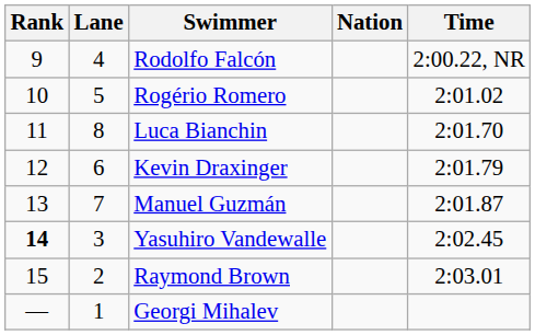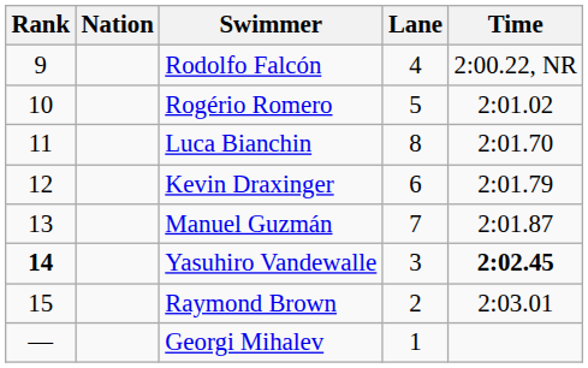 <table class="wikitable sortable" style="text-align:center">
 <tr>
 <th>Rank</th>
+<th>Nation</th>
+<th>Swimmer</th>
 <th>Lane</th>
-<th>Swimmer</th>
-<th>Nation</th>
 <th>Time</th>
 </tr>
 <tr>
 <td>9</td>
+<td align=left></td>
+<td align=left><a href='#'>Rodolfo Falcón</a></td>
 <td>4</td>
-<td align=left><a href='#'>Rodolfo Falcón</a></td>
-<td align=left></td>
 <td>2:00.22, NR</td>
 </tr>
 <tr>
 <td>10</td>
+<td align=left></td>
+<td align=left><a href='#'>Rogério Romero</a></td>
 <td>5</td>
-<td align=left><a href='#'>Rogério Romero</a></td>
-<td align=left></td>
 <td>2:01.02</td>
 </tr>
 <tr>
 <td>11</td>
+<td align=left></td>
+<td align=left><a href='#'>Luca Bianchin</a></td>
 <td>8</td>
-<td align=left><a href='#'>Luca Bianchin</a></td>
-<td align=left></td>
 <td>2:01.70</td>
 </tr>
 <tr>
 <td>12</td>
+<td align=left></td>
+<td align=left><a href='#'>Kevin Draxinger</a></td>
 <td>6</td>
-<td align=left><a href='#'>Kevin Draxinger</a></td>
-<td align=left></td>
 <td>2:01.79</td>
 </tr>
 <tr>
 <td>13</td>
+<td align=left></td>
+<td align=left><a href='#'>Manuel Guzmán</a></td>
 <td>7</td>
-<td align=left><a href='#'>Manuel Guzmán</a></td>
-<td align=left></td>
 <td>2:01.87</td>
 </tr>
 <tr>
 <td><strong>14</strong></td>
+<td align=left></td>
+<td align=left><a href='#'>Yasuhiro Vandewalle</a></td>
 <td>3</td>
-<td align=left><a href='#'>Yasuhiro Vandewalle</a></td>
-<td align=left></td>
-<td>2:02.45</td>
+<td><strong>2:02.45</strong></td>
 </tr>
 <tr>
 <td>15</td>
+<td align=left></td>
+<td align=left><a href='#'>Raymond Brown</a></td>
 <td>2</td>
-<td align=left><a href='#'>Raymond Brown</a></td>
-<td align=left></td>
 <td>2:03.01</td>
 </tr>
 <tr>
 <td data-sort-value=16>—</td>
+<td align=left></td>
+<td align=left><a href='#'>Georgi Mihalev</a></td>
 <td>1</td>
-<td align=left><a href='#'>Georgi Mihalev</a></td>
-<td align=left></td>
 <td data-sort-value=9:99.99></td>
 </tr>
 </table>
